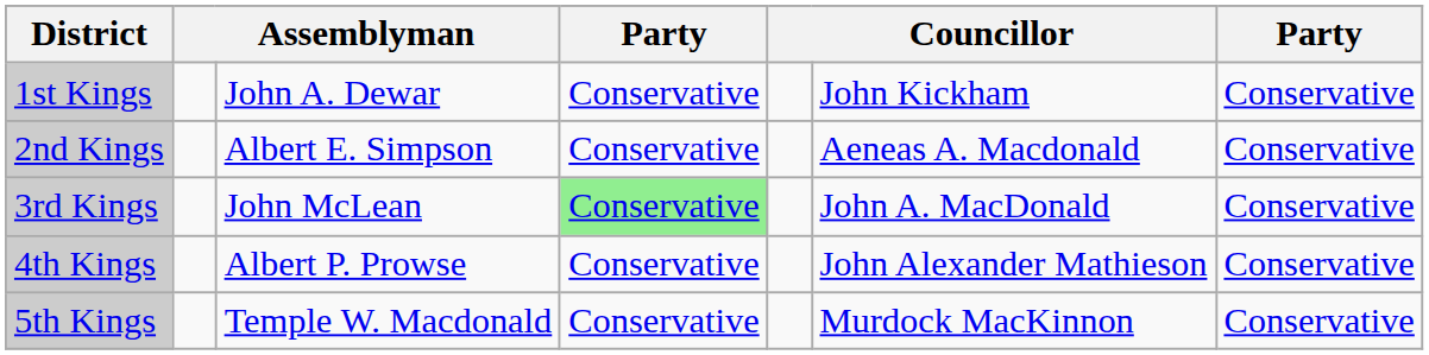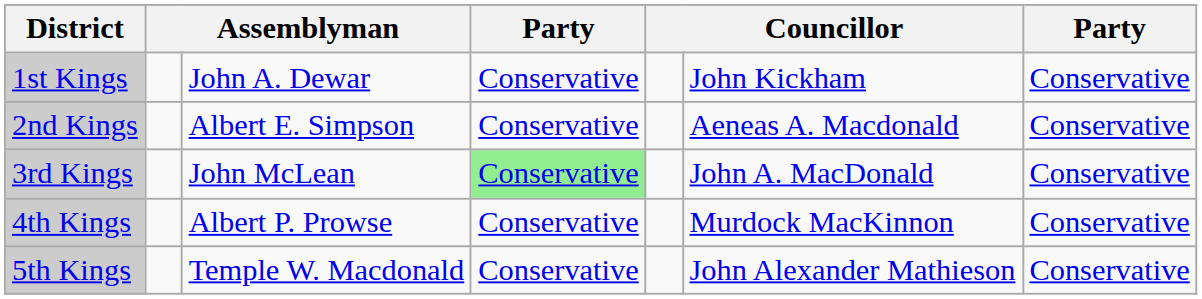 <table class="wikitable">
 <tr>
 <th>District</th>
 <th colspan="2">Assemblyman</th>
 <th>Party</th>
 <th colspan="2">Councillor</th>
 <th>Party</th>
 </tr>
 <tr>
 <td bgcolor="CCCCCC"><a href='#'>1st Kings</a></td>
 <td>   </td>
 <td><a href='#'>John A. Dewar</a></td>
 <td><a href='#'>Conservative</a></td>
 <td>   </td>
 <td><a href='#'>John Kickham</a></td>
 <td><a href='#'>Conservative</a></td>
 </tr>
 <tr>
 <td bgcolor="CCCCCC"><a href='#'>2nd Kings</a></td>
 <td>   </td>
 <td><a href='#'>Albert E. Simpson</a></td>
 <td><a href='#'>Conservative</a></td>
 <td>   </td>
 <td><a href='#'>Aeneas A. Macdonald</a></td>
 <td><a href='#'>Conservative</a></td>
 </tr>
 <tr>
 <td bgcolor="CCCCCC"><a href='#'>3rd Kings</a></td>
 <td>   </td>
 <td><a href='#'>John McLean</a></td>
 <td style="background: lightgreen;"><a href='#'>Conservative</a></td>
 <td>   </td>
 <td><a href='#'>John A. MacDonald</a></td>
 <td><a href='#'>Conservative</a></td>
 </tr>
 <tr>
 <td bgcolor="CCCCCC"><a href='#'>4th Kings</a></td>
 <td>   </td>
 <td><a href='#'>Albert P. Prowse</a></td>
 <td><a href='#'>Conservative</a></td>
 <td>   </td>
-<td><a href='#'>John Alexander Mathieson</a></td>
+<td><a href='#'>Murdock MacKinnon</a></td>
 <td><a href='#'>Conservative</a></td>
 </tr>
 <tr>
 <td bgcolor="CCCCCC"><a href='#'>5th Kings</a></td>
 <td>   </td>
 <td><a href='#'>Temple W. Macdonald</a></td>
 <td><a href='#'>Conservative</a></td>
 <td>   </td>
-<td><a href='#'>Murdock MacKinnon</a></td>
+<td><a href='#'>John Alexander Mathieson</a></td>
 <td><a href='#'>Conservative</a></td>
 </tr>
 </table>
